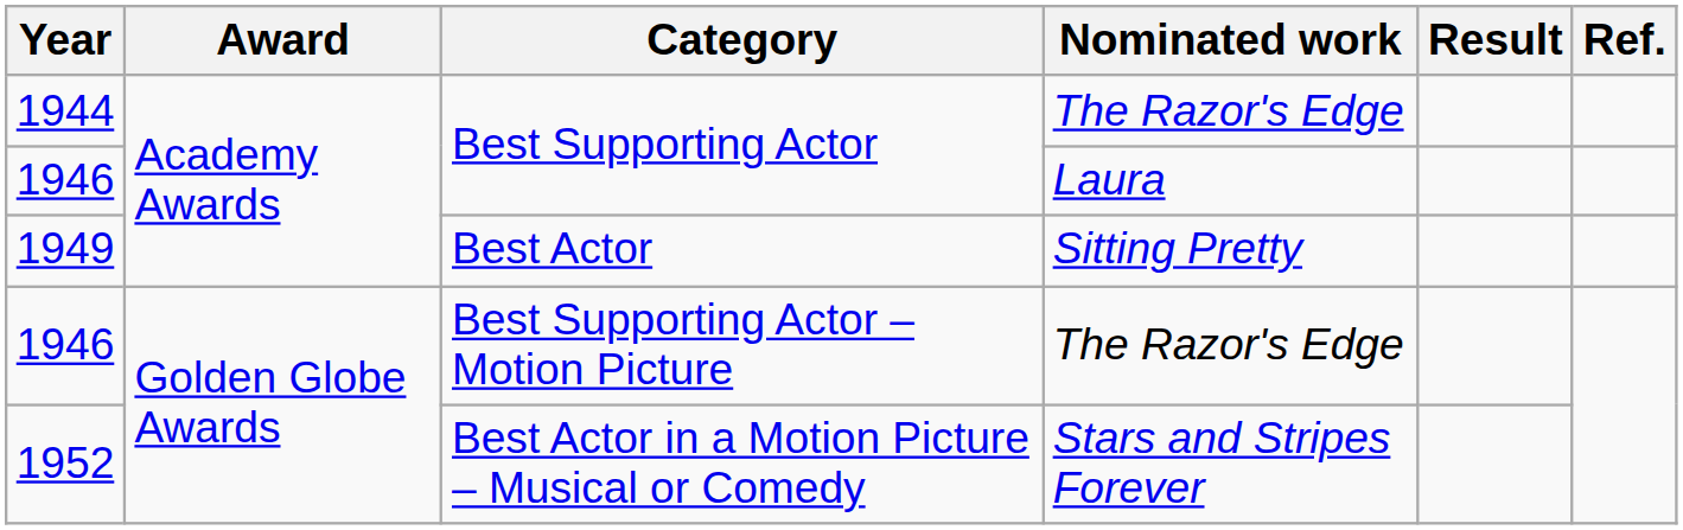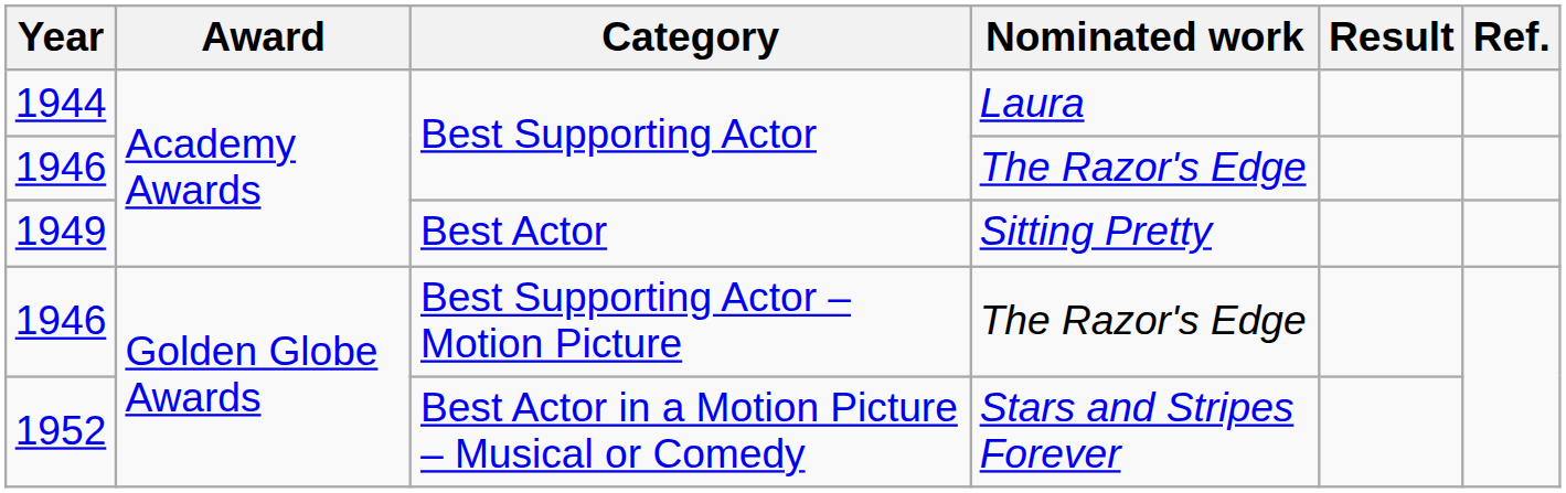 <table class="wikitable plainrowheaders">
 <tr>
 <th>Year</th>
 <th>Award</th>
 <th>Category</th>
 <th>Nominated work</th>
 <th>Result</th>
 <th>Ref.</th>
 </tr>
 <tr>
 <td><a href='#'>1944</a></td>
 <td rowspan="3"><a href='#'>Academy Awards</a></td>
 <td rowspan="2"><a href='#'>Best Supporting Actor</a></td>
-<td><em><a href='#'>The Razor's Edge</a></em></td>
+<td><em><a href='#'>Laura</a></em></td>
 <td></td>
 <td align="center"></td>
 </tr>
 <tr>
 <td><a href='#'>1946</a></td>
-<td><em><a href='#'>Laura</a></em></td>
+<td><em><a href='#'>The Razor's Edge</a></em></td>
 <td></td>
 <td align="center"></td>
 </tr>
 <tr>
 <td><a href='#'>1949</a></td>
 <td><a href='#'>Best Actor</a></td>
 <td><em><a href='#'>Sitting Pretty</a></em></td>
 <td></td>
 <td align="center"></td>
 </tr>
 <tr>
 <td><a href='#'>1946</a></td>
 <td rowspan="2"><a href='#'>Golden Globe Awards</a></td>
 <td><a href='#'>Best Supporting Actor – Motion Picture</a></td>
 <td><em>The Razor's Edge</em></td>
 <td></td>
 <td align="center" rowspan="2"></td>
 </tr>
 <tr>
 <td><a href='#'>1952</a></td>
 <td><a href='#'>Best Actor in a Motion Picture – Musical or Comedy</a></td>
 <td><em><a href='#'>Stars and Stripes Forever</a></em></td>
 <td></td>
 </tr>
 </table>
